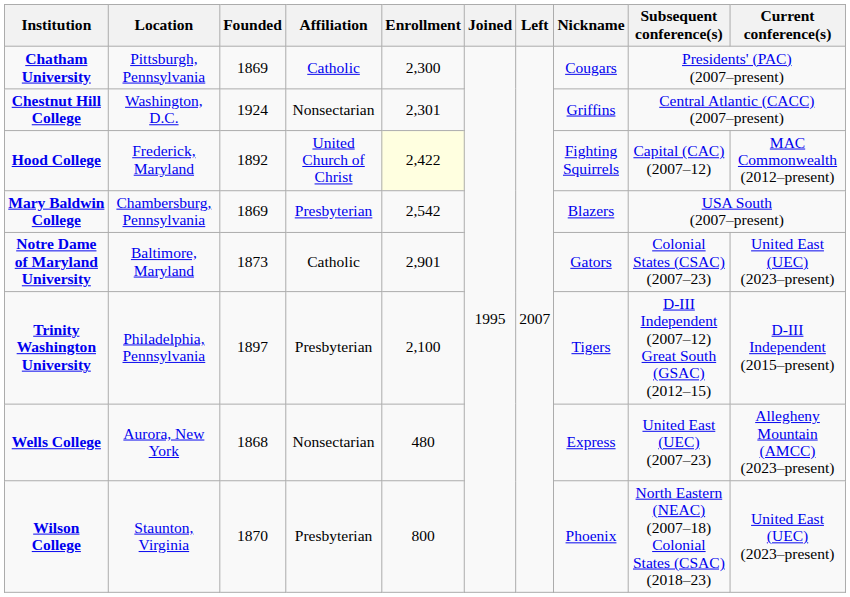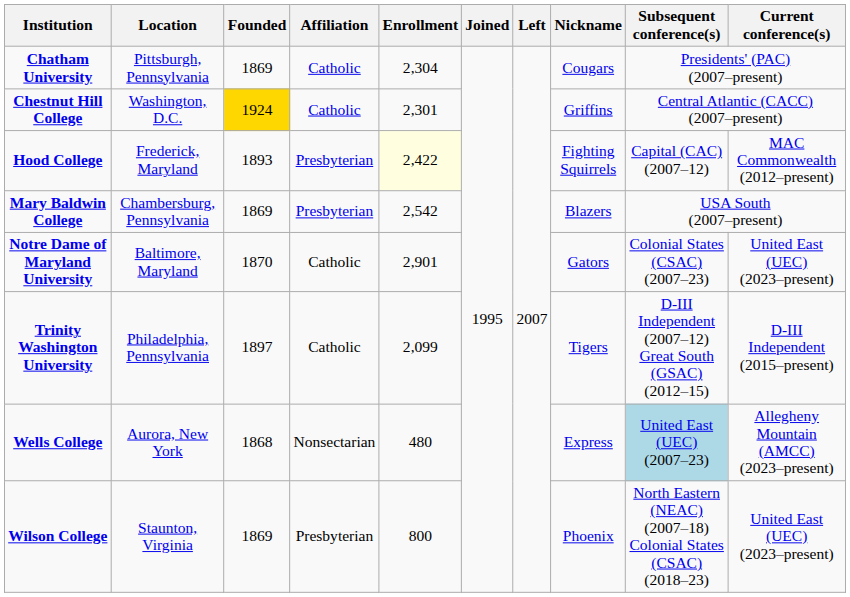 <table class="sortable wikitable" style="text-align:center;">
 <tr>
 <th>Institution</th>
 <th>Location</th>
 <th>Founded</th>
 <th>Affiliation</th>
 <th>Enrollment</th>
 <th>Joined</th>
 <th>Left</th>
 <th>Nickname</th>
 <th>Subsequent<br>conference(s)</th>
 <th>Current<br>conference(s)</th>
 </tr>
 <tr>
 <td><strong><a href='#'>Chatham University</a></strong></td>
 <td><a href='#'>Pittsburgh, Pennsylvania</a></td>
 <td>1869</td>
 <td><a href='#'>Catholic</a><br></td>
-<td>2,300</td>
+<td>2,304</td>
 <td rowspan="8">1995</td>
 <td rowspan="8">2007</td>
 <td><a href='#'>Cougars</a></td>
 <td colspan=2><a href='#'>Presidents' (PAC)</a><br>(2007–present)</td>
 </tr>
 <tr>
 <td><strong><a href='#'>Chestnut Hill College</a></strong></td>
 <td><a href='#'>Washington, D.C.</a></td>
-<td>1924</td>
-<td>Nonsectarian</td>
+<td style="background: gold;">1924</td>
+<td><a href='#'>Catholic</a><br></td>
 <td>2,301</td>
 <td><a href='#'>Griffins</a></td>
 <td colspan=2><a href='#'>Central Atlantic (CACC)</a><br>(2007–present)</td>
 </tr>
 <tr>
 <td><strong><a href='#'>Hood College</a></strong></td>
 <td><a href='#'>Frederick, Maryland</a></td>
-<td>1892</td>
-<td><a href='#'>United Church of Christ</a></td>
+<td>1893</td>
+<td><a href='#'>Presbyterian</a></td>
 <td style="background: lightyellow;">2,422</td>
 <td><a href='#'>Fighting<br>Squirrels</a></td>
 <td><a href='#'>Capital (CAC)</a><br>(2007–12)</td>
 <td><a href='#'>MAC Commonwealth</a><br>(2012–present)</td>
 </tr>
 <tr>
 <td><strong><a href='#'>Mary Baldwin College</a></strong></td>
 <td><a href='#'>Chambersburg, Pennsylvania</a></td>
 <td>1869</td>
 <td><a href='#'>Presbyterian</a></td>
 <td>2,542</td>
 <td><a href='#'>Blazers</a></td>
 <td colspan=2><a href='#'>USA South</a><br>(2007–present)</td>
 </tr>
 <tr>
 <td><strong><a href='#'>Notre Dame of Maryland University</a></strong></td>
 <td><a href='#'>Baltimore, Maryland</a></td>
-<td>1873</td>
+<td>1870</td>
 <td>Catholic<br></td>
 <td>2,901</td>
 <td><a href='#'>Gators</a></td>
 <td><a href='#'>Colonial States (CSAC)</a><br>(2007–23)</td>
 <td><a href='#'>United East (UEC)</a><br>(2023–present)</td>
 </tr>
 <tr>
 <td><strong><a href='#'>Trinity Washington University</a></strong></td>
 <td><a href='#'>Philadelphia, Pennsylvania</a></td>
 <td>1897</td>
-<td>Presbyterian</td>
-<td>2,100</td>
+<td>Catholic<br></td>
+<td>2,099</td>
 <td><a href='#'>Tigers</a></td>
 <td><a href='#'>D-III Independent</a><br>(2007–12)<br><a href='#'>Great South (GSAC)</a><br>(2012–15)</td>
 <td><a href='#'>D-III Independent</a><br>(2015–present)</td>
 </tr>
 <tr>
 <td><strong><a href='#'>Wells College</a></strong></td>
 <td><a href='#'>Aurora, New York</a></td>
 <td>1868</td>
 <td>Nonsectarian</td>
 <td>480</td>
 <td><a href='#'>Express</a></td>
-<td><a href='#'>United East (UEC)</a><br>(2007–23)</td>
+<td style="background: lightblue;"><a href='#'>United East (UEC)</a><br>(2007–23)</td>
 <td><a href='#'>Allegheny Mountain (AMCC)</a><br>(2023–present)</td>
 </tr>
 <tr>
 <td><strong><a href='#'>Wilson College</a></strong></td>
 <td><a href='#'>Staunton, Virginia</a></td>
-<td>1870</td>
+<td>1869</td>
 <td>Presbyterian</td>
 <td>800</td>
 <td><a href='#'>Phoenix</a></td>
 <td><a href='#'>North Eastern (NEAC)</a><br>(2007–18)<br><a href='#'>Colonial States (CSAC)</a><br>(2018–23)</td>
 <td><a href='#'>United East (UEC)</a><br>(2023–present)</td>
 </tr>
 </table>
